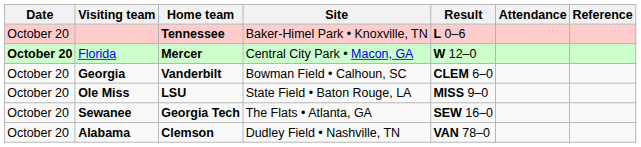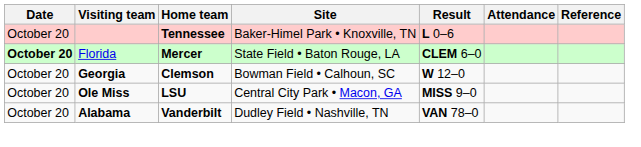 <table class="wikitable" style="font-size:95%;">
 <tr>
 <th>Date</th>
 <th>Visiting team</th>
 <th>Home team</th>
 <th>Site</th>
 <th>Result</th>
 <th>Attendance</th>
 <th class="unsortable">Reference</th>
 </tr>
 <tr bgcolor=ffcccc>
 <td>October 20</td>
 <td></td>
 <td><strong>Tennessee</strong></td>
 <td>Baker-Himel Park • Knoxville, TN</td>
 <td><strong>L</strong> 0–6</td>
 <td></td>
 <td></td>
 </tr>
 <tr bgcolor=ccffcc>
 <td><strong>October 20</strong></td>
 <td><a href='#'>Florida</a></td>
 <td><strong>Mercer</strong></td>
-<td>Central City Park • <a href='#'>Macon, GA</a></td>
-<td><strong>W</strong> 12–0</td>
+<td>State Field • Baton Rouge, LA</td>
+<td><strong>CLEM</strong> 6–0</td>
 <td></td>
 <td></td>
 </tr>
 <tr bgcolor=>
 <td>October 20</td>
 <td><strong>Georgia</strong></td>
-<td><strong>Vanderbilt</strong></td>
+<td><strong>Clemson</strong></td>
 <td>Bowman Field • Calhoun, SC</td>
-<td><strong>CLEM</strong> 6–0</td>
+<td><strong>W</strong> 12–0</td>
 <td></td>
 <td></td>
 </tr>
 <tr bgcolor=>
 <td>October 20</td>
 <td><strong>Ole Miss</strong></td>
 <td><strong>LSU</strong></td>
-<td>State Field • Baton Rouge, LA</td>
+<td>Central City Park • <a href='#'>Macon, GA</a></td>
 <td><strong>MISS</strong> 9–0</td>
 <td></td>
 <td></td>
 </tr>
 <tr bgcolor=>
 <td>October 20</td>
-<td><strong>Sewanee</strong></td>
-<td><strong>Georgia Tech</strong></td>
-<td>The Flats • Atlanta, GA</td>
-<td><strong>SEW</strong> 16–0</td>
-<td></td>
-<td></td>
-</tr>
-<tr bgcolor=>
-<td>October 20</td>
 <td><strong>Alabama</strong></td>
-<td><strong>Clemson</strong></td>
+<td><strong>Vanderbilt</strong></td>
 <td>Dudley Field • Nashville, TN</td>
 <td><strong>VAN</strong> 78–0</td>
 <td></td>
 <td></td>
 </tr>
 </table>
